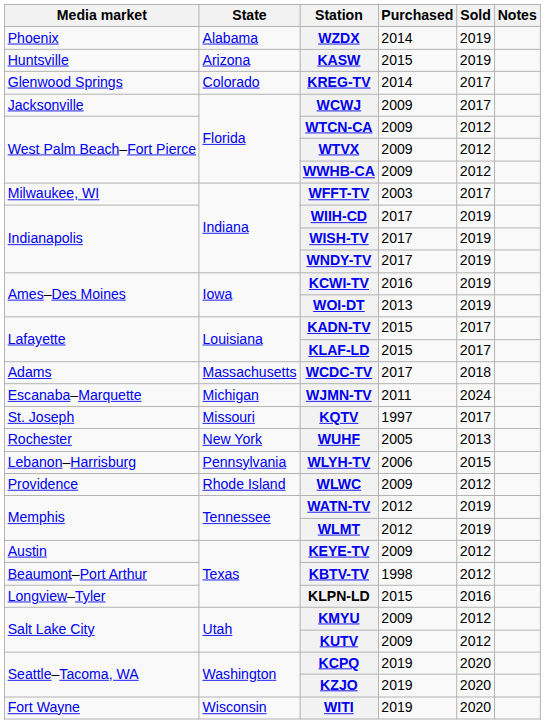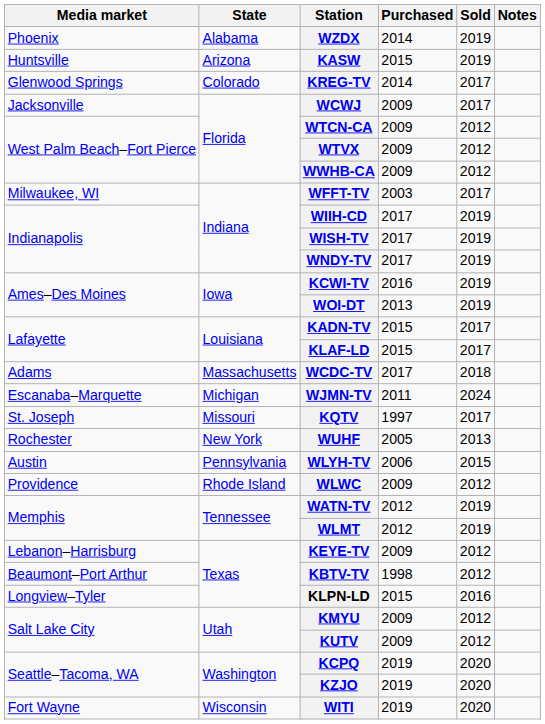 <table class="wikitable sortable">
 <tr>
 <th scope="col">Media market</th>
 <th scope="col">State</th>
 <th scope="col">Station</th>
 <th scope="col">Purchased</th>
 <th scope="col">Sold</th>
 <th scope="col" class="unsortable">Notes</th>
 </tr>
 <tr>
 <td><a href='#'>Phoenix</a></td>
 <td><a href='#'>Alabama</a></td>
 <th scope="row"><a href='#'>WZDX</a></th>
 <td>2014</td>
 <td>2019</td>
 <td></td>
 </tr>
 <tr>
 <td><a href='#'>Huntsville</a></td>
 <td><a href='#'>Arizona</a></td>
 <th scope="row"><a href='#'>KASW</a></th>
 <td>2015</td>
 <td>2019</td>
 <td></td>
 </tr>
 <tr>
 <td><a href='#'>Glenwood Springs</a></td>
 <td><a href='#'>Colorado</a></td>
 <th scope="row"><a href='#'>KREG-TV</a></th>
 <td>2014</td>
 <td>2017</td>
 <td></td>
 </tr>
 <tr>
 <td><a href='#'>Jacksonville</a></td>
 <td rowspan="4"><a href='#'>Florida</a></td>
 <th scope="row"><a href='#'>WCWJ</a></th>
 <td>2009</td>
 <td>2017</td>
 <td></td>
 </tr>
 <tr>
 <td rowspan="3"><a href='#'>West Palm Beach</a>–<a href='#'>Fort Pierce</a></td>
 <th scope="row"><a href='#'>WTCN-CA</a></th>
 <td>2009</td>
 <td>2012</td>
 <td></td>
 </tr>
 <tr>
 <th scope="row"><a href='#'>WTVX</a></th>
 <td>2009</td>
 <td>2012</td>
 <td></td>
 </tr>
 <tr>
 <th scope="row"><a href='#'>WWHB-CA</a></th>
 <td>2009</td>
 <td>2012</td>
 <td></td>
 </tr>
 <tr>
 <td><a href='#'>Milwaukee, WI</a></td>
 <td rowspan="4"><a href='#'>Indiana</a></td>
 <th scope="row"><a href='#'>WFFT-TV</a></th>
 <td>2003</td>
 <td>2017</td>
 <td></td>
 </tr>
 <tr>
 <td rowspan="3"><a href='#'>Indianapolis</a></td>
 <th scope="row"><a href='#'>WIIH-CD</a></th>
 <td>2017</td>
 <td>2019</td>
 <td></td>
 </tr>
 <tr>
 <th scope="row"><a href='#'>WISH-TV</a></th>
 <td>2017</td>
 <td>2019</td>
 <td></td>
 </tr>
 <tr>
 <th scope="row"><a href='#'>WNDY-TV</a></th>
 <td>2017</td>
 <td>2019</td>
 <td></td>
 </tr>
 <tr>
 <td rowspan="2"><a href='#'>Ames</a>–<a href='#'>Des Moines</a></td>
 <td rowspan="2"><a href='#'>Iowa</a></td>
 <th scope="row"><a href='#'>KCWI-TV</a></th>
 <td>2016</td>
 <td>2019</td>
 <td></td>
 </tr>
 <tr>
 <th scope="row"><a href='#'>WOI-DT</a></th>
 <td>2013</td>
 <td>2019</td>
 <td></td>
 </tr>
 <tr>
 <td rowspan="2"><a href='#'>Lafayette</a></td>
 <td rowspan="2"><a href='#'>Louisiana</a></td>
 <th scope="row"><a href='#'>KADN-TV</a></th>
 <td>2015</td>
 <td>2017</td>
 <td></td>
 </tr>
 <tr>
 <th scope="row"><a href='#'>KLAF-LD</a></th>
 <td>2015</td>
 <td>2017</td>
 <td></td>
 </tr>
 <tr>
 <td><a href='#'>Adams</a></td>
 <td><a href='#'>Massachusetts</a></td>
 <th scope="row"><a href='#'>WCDC-TV</a></th>
 <td>2017</td>
 <td>2018</td>
 <td></td>
 </tr>
 <tr>
 <td><a href='#'>Escanaba</a>–<a href='#'>Marquette</a></td>
 <td><a href='#'>Michigan</a></td>
 <th scope="row"><a href='#'>WJMN-TV</a></th>
 <td>2011</td>
 <td>2024</td>
 <td></td>
 </tr>
 <tr>
 <td><a href='#'>St. Joseph</a></td>
 <td><a href='#'>Missouri</a></td>
 <th scope="row"><a href='#'>KQTV</a></th>
 <td>1997</td>
 <td>2017</td>
 <td></td>
 </tr>
 <tr>
 <td><a href='#'>Rochester</a></td>
 <td><a href='#'>New York</a></td>
 <th scope="row"><a href='#'>WUHF</a></th>
 <td>2005</td>
 <td>2013</td>
 <td></td>
 </tr>
 <tr>
-<td><a href='#'>Lebanon</a>–<a href='#'>Harrisburg</a></td>
+<td><a href='#'>Austin</a></td>
 <td><a href='#'>Pennsylvania</a></td>
 <th scope="row"><a href='#'>WLYH-TV</a></th>
 <td>2006</td>
 <td>2015</td>
 <td></td>
 </tr>
 <tr>
 <td><a href='#'>Providence</a></td>
 <td><a href='#'>Rhode Island</a></td>
 <th scope="row"><a href='#'>WLWC</a></th>
 <td>2009</td>
 <td>2012</td>
 <td></td>
 </tr>
 <tr>
 <td rowspan="2"><a href='#'>Memphis</a></td>
 <td rowspan="2"><a href='#'>Tennessee</a></td>
 <th scope="row"><a href='#'>WATN-TV</a></th>
 <td>2012</td>
 <td>2019</td>
 <td></td>
 </tr>
 <tr>
 <th scope="row"><a href='#'>WLMT</a></th>
 <td>2012</td>
 <td>2019</td>
 <td></td>
 </tr>
 <tr>
-<td><a href='#'>Austin</a></td>
+<td><a href='#'>Lebanon</a>–<a href='#'>Harrisburg</a></td>
 <td rowspan="3"><a href='#'>Texas</a></td>
 <th scope="row"><a href='#'>KEYE-TV</a></th>
 <td>2009</td>
 <td>2012</td>
 <td></td>
 </tr>
 <tr>
 <td><a href='#'>Beaumont</a>–<a href='#'>Port Arthur</a></td>
 <th scope="row"><a href='#'>KBTV-TV</a></th>
 <td>1998</td>
 <td>2012</td>
 <td></td>
 </tr>
 <tr>
 <td><a href='#'>Longview</a>–<a href='#'>Tyler</a></td>
 <th scope="row">KLPN-LD</th>
 <td>2015</td>
 <td>2016</td>
 <td></td>
 </tr>
 <tr>
 <td rowspan="2"><a href='#'>Salt Lake City</a></td>
 <td rowspan="2"><a href='#'>Utah</a></td>
 <th scope="row"><a href='#'>KMYU</a></th>
 <td>2009</td>
 <td>2012</td>
 <td></td>
 </tr>
 <tr>
 <th scope="row"><a href='#'>KUTV</a></th>
 <td>2009</td>
 <td>2012</td>
 <td></td>
 </tr>
 <tr>
 <td rowspan="2"><a href='#'>Seattle</a>–<a href='#'>Tacoma, WA</a></td>
 <td rowspan="2"><a href='#'>Washington</a></td>
 <th scope="row"><a href='#'>KCPQ</a></th>
 <td>2019</td>
 <td>2020</td>
 <td></td>
 </tr>
 <tr>
 <th scope="row"><a href='#'>KZJO</a></th>
 <td>2019</td>
 <td>2020</td>
 <td></td>
 </tr>
 <tr>
 <td><a href='#'>Fort Wayne</a></td>
 <td><a href='#'>Wisconsin</a></td>
 <th scope="row"><a href='#'>WITI</a></th>
 <td>2019</td>
 <td>2020</td>
 <td></td>
 </tr>
 </table>
